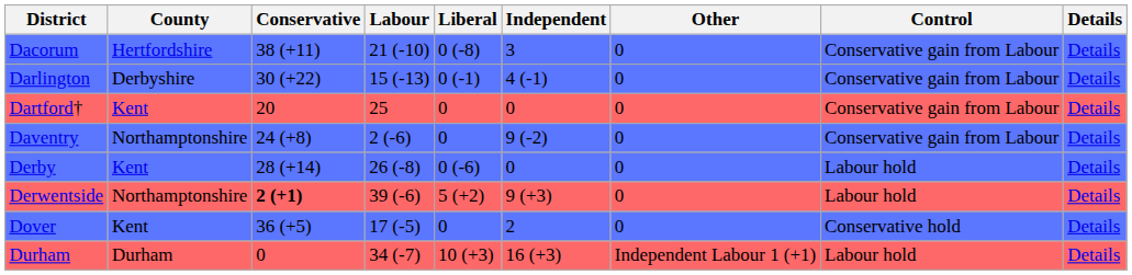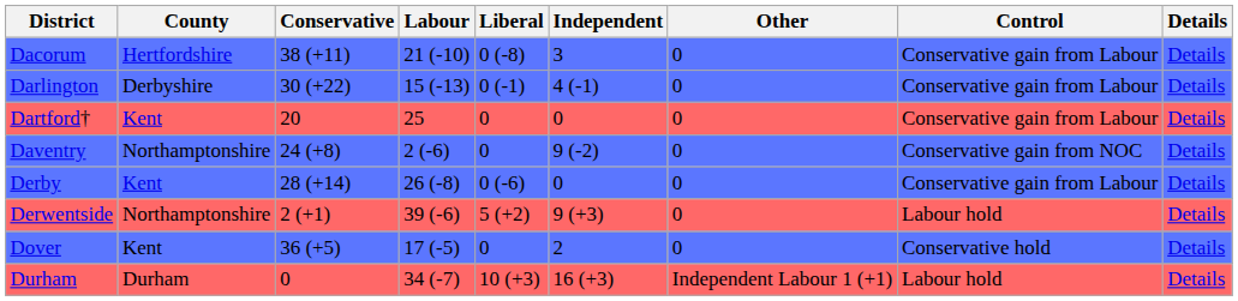 <table class="wikitable">
 <tr border=1 cellspacing=0 cellpadding=5>
 <th>District</th>
 <th>County</th>
 <th>Conservative</th>
 <th>Labour</th>
 <th>Liberal</th>
 <th>Independent</th>
 <th>Other</th>
 <th>Control</th>
 <th>Details</th>
 </tr>
 <tr bgcolor=5B76FF>
 <td><a href='#'>Dacorum</a></td>
 <td><a href='#'>Hertfordshire</a></td>
 <td>38 (+11)</td>
 <td>21 (-10)</td>
 <td>0 (-8)</td>
 <td>3</td>
 <td>0</td>
 <td>Conservative gain from Labour</td>
 <td><a href='#'>Details</a></td>
 </tr>
 <tr bgcolor=5B76FF>
 <td><a href='#'>Darlington</a></td>
 <td>Derbyshire</td>
 <td>30 (+22)</td>
 <td>15 (-13)</td>
 <td>0 (-1)</td>
 <td>4 (-1)</td>
 <td>0</td>
 <td>Conservative gain from Labour</td>
 <td><a href='#'>Details</a></td>
 </tr>
 <tr bgcolor=FF6868>
 <td><a href='#'>Dartford</a>†</td>
 <td><a href='#'>Kent</a></td>
 <td>20</td>
 <td>25</td>
 <td>0</td>
 <td>0</td>
 <td>0</td>
 <td>Conservative gain from Labour</td>
 <td><a href='#'>Details</a></td>
 </tr>
 <tr bgcolor=5B76FF>
 <td><a href='#'>Daventry</a></td>
 <td>Northamptonshire</td>
 <td>24 (+8)</td>
 <td>2 (-6)</td>
 <td>0</td>
 <td>9 (-2)</td>
 <td>0</td>
-<td>Conservative gain from Labour</td>
+<td>Conservative gain from NOC</td>
 <td><a href='#'>Details</a></td>
 </tr>
 <tr bgcolor=5B76FF>
 <td><a href='#'>Derby</a></td>
 <td><a href='#'>Kent</a></td>
 <td>28 (+14)</td>
 <td>26 (-8)</td>
 <td>0 (-6)</td>
 <td>0</td>
 <td>0</td>
-<td>Labour hold</td>
+<td>Conservative gain from Labour</td>
 <td><a href='#'>Details</a></td>
 </tr>
 <tr bgcolor=FF6868>
 <td><a href='#'>Derwentside</a></td>
 <td>Northamptonshire</td>
-<td><strong>2 (+1)</strong></td>
+<td>2 (+1)</td>
 <td>39 (-6)</td>
 <td>5 (+2)</td>
 <td>9 (+3)</td>
 <td>0</td>
 <td>Labour hold</td>
 <td><a href='#'>Details</a></td>
 </tr>
 <tr bgcolor=5B76FF>
 <td><a href='#'>Dover</a></td>
 <td>Kent</td>
 <td>36 (+5)</td>
 <td>17 (-5)</td>
 <td>0</td>
 <td>2</td>
 <td>0</td>
 <td>Conservative hold</td>
 <td><a href='#'>Details</a></td>
 </tr>
 <tr bgcolor=FF6868>
 <td><a href='#'>Durham</a></td>
 <td>Durham</td>
 <td>0</td>
 <td>34 (-7)</td>
 <td>10 (+3)</td>
 <td>16 (+3)</td>
 <td>Independent Labour 1 (+1)</td>
 <td>Labour hold</td>
 <td><a href='#'>Details</a></td>
 </tr>
 </table>
